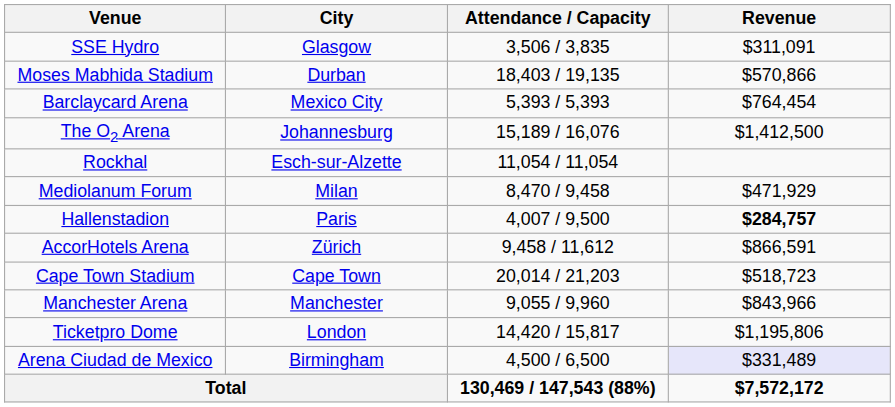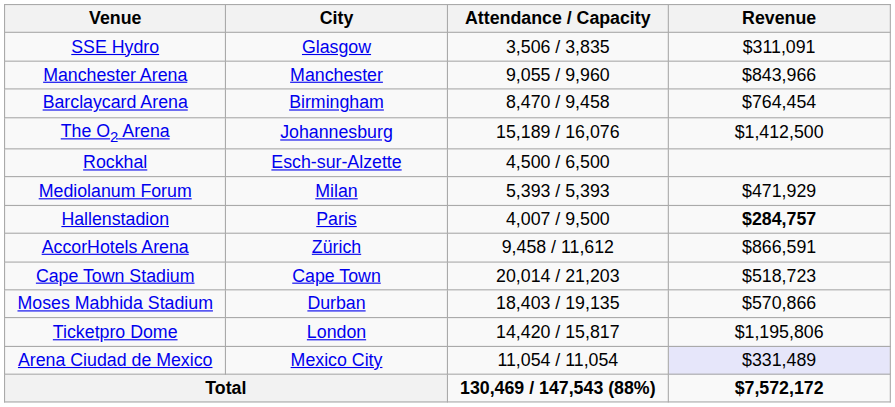 <table class="wikitable" style="text-align:center;">
 <tr>
 <th scope="col" style="width:12em;">Venue</th>
 <th scope="col" style="width:12em;">City</th>
 <th scope="col" style="width:12em;">Attendance / Capacity</th>
 <th scope="col" style="width:12em;">Revenue</th>
 </tr>
 <tr>
 <td><a href='#'>SSE Hydro</a></td>
 <td><a href='#'>Glasgow</a></td>
 <td>3,506 / 3,835</td>
 <td>$311,091</td>
 </tr>
 <tr>
-<td><a href='#'>Moses Mabhida Stadium</a></td>
-<td><a href='#'>Durban</a></td>
-<td>18,403 / 19,135</td>
-<td>$570,866</td>
+<td><a href='#'>Manchester Arena</a></td>
+<td><a href='#'>Manchester</a></td>
+<td>9,055 / 9,960</td>
+<td>$843,966</td>
 </tr>
 <tr>
 <td><a href='#'>Barclaycard Arena</a></td>
-<td><a href='#'>Mexico City</a></td>
-<td>5,393 / 5,393</td>
+<td><a href='#'>Birmingham</a></td>
+<td>8,470 / 9,458</td>
 <td>$764,454</td>
 </tr>
 <tr>
 <td><a href='#'>The O<sub>2</sub> Arena</a></td>
 <td><a href='#'>Johannesburg</a></td>
 <td>15,189 / 16,076</td>
 <td>$1,412,500</td>
 </tr>
 <tr>
 <td><a href='#'>Rockhal</a></td>
 <td><a href='#'>Esch-sur-Alzette</a></td>
-<td>11,054 / 11,054</td>
+<td>4,500 / 6,500</td>
 <td></td>
 </tr>
 <tr>
 <td><a href='#'>Mediolanum Forum</a></td>
 <td><a href='#'>Milan</a></td>
-<td>8,470 / 9,458</td>
+<td>5,393 / 5,393</td>
 <td>$471,929</td>
 </tr>
 <tr>
 <td><a href='#'>Hallenstadion</a></td>
 <td><a href='#'>Paris</a></td>
 <td>4,007 / 9,500</td>
 <td><strong>$284,757</strong></td>
 </tr>
 <tr>
 <td><a href='#'>AccorHotels Arena</a></td>
 <td><a href='#'>Zürich</a></td>
 <td>9,458 / 11,612</td>
 <td>$866,591</td>
 </tr>
 <tr>
 <td><a href='#'>Cape Town Stadium</a></td>
 <td><a href='#'>Cape Town</a></td>
 <td>20,014 / 21,203</td>
 <td>$518,723</td>
 </tr>
 <tr>
-<td><a href='#'>Manchester Arena</a></td>
-<td><a href='#'>Manchester</a></td>
-<td>9,055 / 9,960</td>
-<td>$843,966</td>
+<td><a href='#'>Moses Mabhida Stadium</a></td>
+<td><a href='#'>Durban</a></td>
+<td>18,403 / 19,135</td>
+<td>$570,866</td>
 </tr>
 <tr>
 <td><a href='#'>Ticketpro Dome</a></td>
 <td><a href='#'>London</a></td>
 <td>14,420 / 15,817</td>
 <td>$1,195,806</td>
 </tr>
 <tr>
 <td><a href='#'>Arena Ciudad de Mexico</a></td>
-<td><a href='#'>Birmingham</a></td>
-<td>4,500 / 6,500</td>
+<td><a href='#'>Mexico City</a></td>
+<td>11,054 / 11,054</td>
 <td style="background: lavender;">$331,489</td>
 </tr>
 <tr>
 <th colspan="2">Total</th>
 <td><strong>130,469 / 147,543 (88%)</strong></td>
 <td><strong>$7,572,172</strong></td>
 </tr>
 </table>
